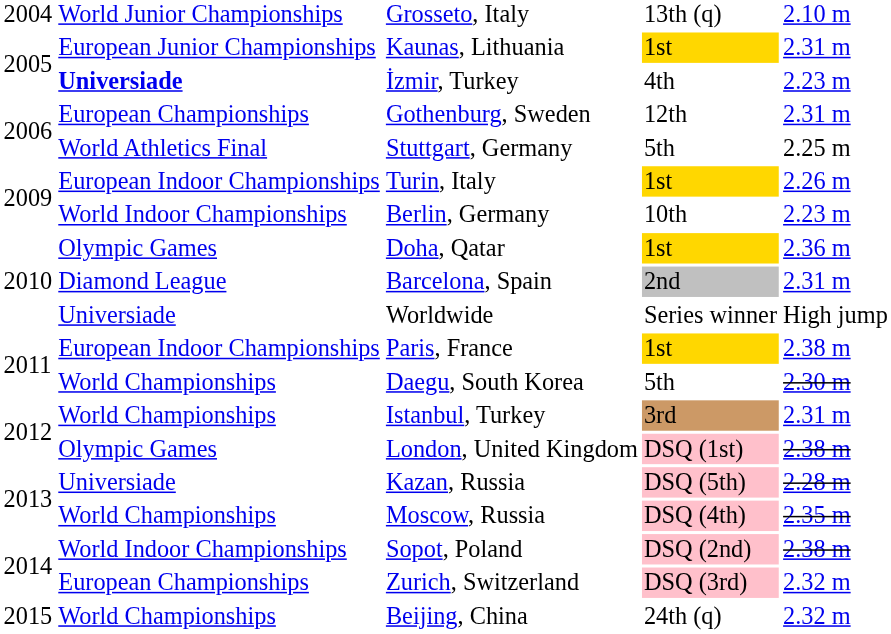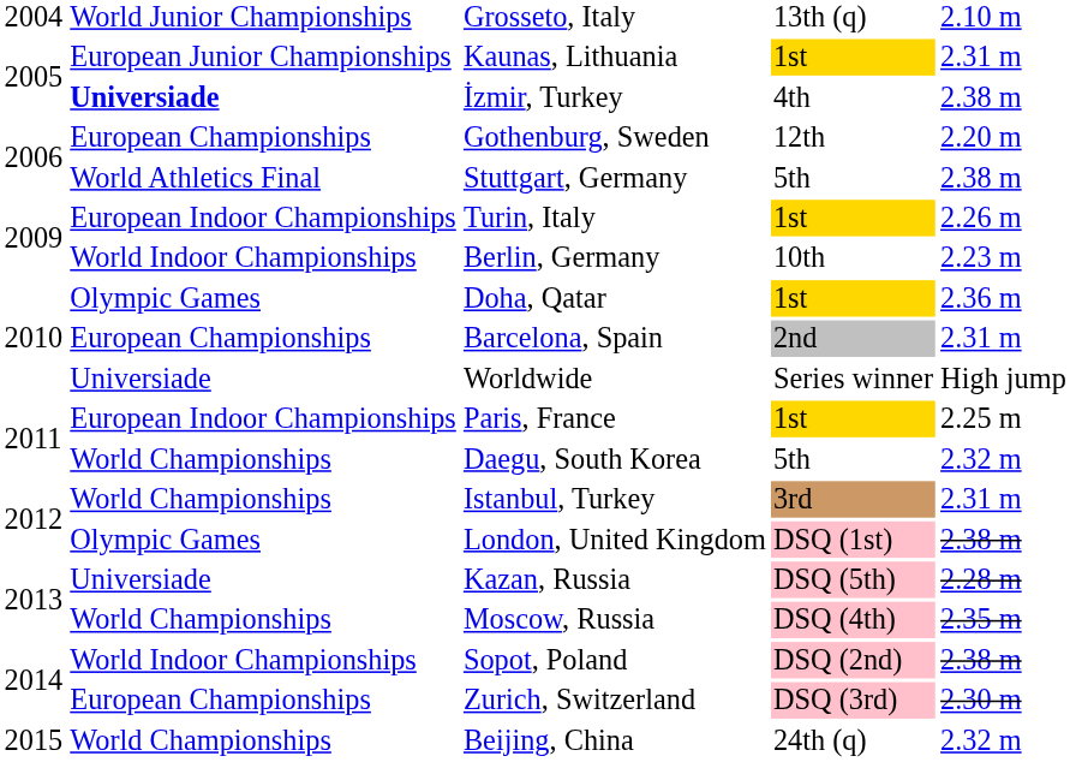 <table>
 <tr>
 <td>2004</td>
 <td><a href='#'>World Junior Championships</a></td>
 <td><a href='#'>Grosseto</a>, Italy</td>
 <td>13th (q)</td>
 <td><a href='#'>2.10 m</a></td>
 </tr>
 <tr>
 <td rowspan=2>2005</td>
 <td><a href='#'>European Junior Championships</a></td>
 <td><a href='#'>Kaunas</a>, Lithuania</td>
 <td bgcolor=gold>1st</td>
 <td><a href='#'>2.31 m</a></td>
 </tr>
 <tr>
 <td><strong><a href='#'>Universiade</a></strong></td>
 <td><a href='#'>İzmir</a>, Turkey</td>
 <td>4th</td>
-<td><a href='#'>2.23 m</a></td>
+<td><a href='#'>2.38 m</a></td>
 </tr>
 <tr>
 <td rowspan=2>2006</td>
 <td><a href='#'>European Championships</a></td>
 <td><a href='#'>Gothenburg</a>, Sweden</td>
 <td>12th</td>
-<td><a href='#'>2.31 m</a></td>
+<td><a href='#'>2.20 m</a></td>
 </tr>
 <tr>
 <td><a href='#'>World Athletics Final</a></td>
 <td><a href='#'>Stuttgart</a>, Germany</td>
 <td>5th</td>
-<td>2.25 m</td>
+<td><a href='#'>2.38 m</a></td>
 </tr>
 <tr>
 <td rowspan=2>2009</td>
 <td><a href='#'>European Indoor Championships</a></td>
 <td><a href='#'>Turin</a>, Italy</td>
 <td bgcolor=gold>1st</td>
 <td><a href='#'>2.26 m</a></td>
 </tr>
 <tr>
 <td><a href='#'>World Indoor Championships</a></td>
 <td><a href='#'>Berlin</a>, Germany</td>
 <td>10th</td>
 <td><a href='#'>2.23 m</a></td>
 </tr>
 <tr>
 <td rowspan=3>2010</td>
 <td><a href='#'>Olympic Games</a></td>
 <td><a href='#'>Doha</a>, Qatar</td>
 <td bgcolor=gold>1st</td>
 <td><a href='#'>2.36 m</a></td>
 </tr>
 <tr>
-<td><a href='#'>Diamond League</a></td>
+<td><a href='#'>European Championships</a></td>
 <td><a href='#'>Barcelona</a>, Spain</td>
 <td bgcolor=silver>2nd</td>
 <td><a href='#'>2.31 m</a></td>
 </tr>
 <tr>
 <td><a href='#'>Universiade</a></td>
 <td>Worldwide</td>
 <td>Series winner</td>
 <td>High jump</td>
 </tr>
 <tr>
 <td rowspan=2>2011</td>
 <td><a href='#'>European Indoor Championships</a></td>
 <td><a href='#'>Paris</a>, France</td>
 <td bgcolor="gold">1st</td>
-<td><a href='#'>2.38 m</a></td>
+<td>2.25 m</td>
 </tr>
 <tr>
 <td><a href='#'>World Championships</a></td>
 <td><a href='#'>Daegu</a>, South Korea</td>
 <td>5th</td>
-<td><s><a href='#'>2.30 m</a></s></td>
+<td><a href='#'>2.32 m</a></td>
 </tr>
 <tr>
 <td rowspan=2>2012</td>
 <td><a href='#'>World Championships</a></td>
 <td><a href='#'>Istanbul</a>, Turkey</td>
 <td style="background:#c96;">3rd</td>
 <td><a href='#'>2.31 m</a></td>
 </tr>
 <tr>
 <td><a href='#'>Olympic Games</a></td>
 <td><a href='#'>London</a>, United Kingdom</td>
 <td bgcolor=pink>DSQ (1st)</td>
 <td><s><a href='#'>2.38 m</a></s></td>
 </tr>
 <tr>
 <td rowspan=2>2013</td>
 <td><a href='#'>Universiade</a></td>
 <td><a href='#'>Kazan</a>, Russia</td>
 <td bgcolor=pink>DSQ (5th)</td>
 <td><s><a href='#'>2.28 m</a></s></td>
 </tr>
 <tr>
 <td><a href='#'>World Championships</a></td>
 <td><a href='#'>Moscow</a>, Russia</td>
 <td bgcolor=pink>DSQ (4th)</td>
 <td><s><a href='#'>2.35 m</a></s></td>
 </tr>
 <tr>
 <td rowspan=2>2014</td>
 <td><a href='#'>World Indoor Championships</a></td>
 <td><a href='#'>Sopot</a>, Poland</td>
 <td bgcolor=pink>DSQ (2nd)</td>
 <td><s><a href='#'>2.38 m</a></s></td>
 </tr>
 <tr>
 <td><a href='#'>European Championships</a></td>
 <td><a href='#'>Zurich</a>, Switzerland</td>
 <td bgcolor=pink>DSQ (3rd)</td>
-<td><a href='#'>2.32 m</a></td>
+<td><s><a href='#'>2.30 m</a></s></td>
 </tr>
 <tr>
 <td>2015</td>
 <td><a href='#'>World Championships</a></td>
 <td><a href='#'>Beijing</a>, China</td>
 <td>24th (q)</td>
 <td><a href='#'>2.32 m</a></td>
 </tr>
 </table>
